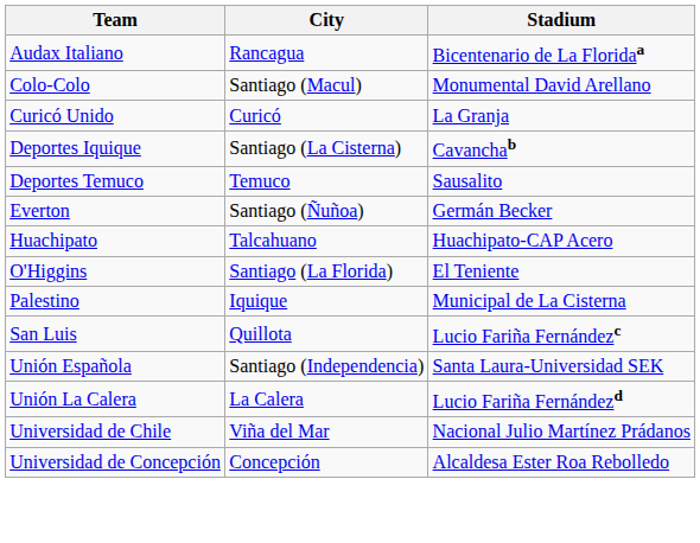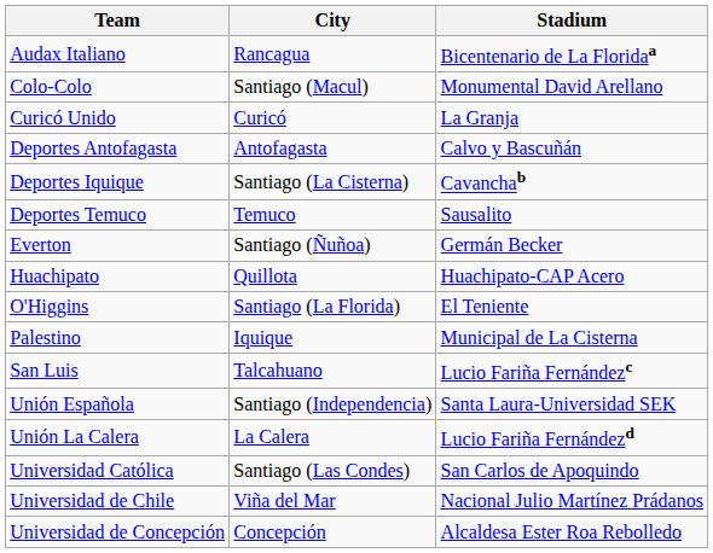 <table class="wikitable sortable">
 <tr>
 <th>Team</th>
 <th>City</th>
 <th>Stadium</th>
 </tr>
 <tr>
 <td><a href='#'>Audax Italiano</a></td>
 <td><a href='#'>Rancagua</a></td>
 <td><a href='#'>Bicentenario de La Florida</a><sup><strong>a</strong></sup></td>
 </tr>
 <tr>
 <td><a href='#'>Colo-Colo</a></td>
 <td>Santiago (<a href='#'>Macul</a>)</td>
 <td><a href='#'>Monumental David Arellano</a></td>
 </tr>
 <tr>
 <td><a href='#'>Curicó Unido</a></td>
 <td><a href='#'>Curicó</a></td>
 <td><a href='#'>La Granja</a></td>
 </tr>
 <tr>
+<td><a href='#'>Deportes Antofagasta</a></td>
+<td><a href='#'>Antofagasta</a></td>
+<td><a href='#'>Calvo y Bascuñán</a></td>
+</tr>
+<tr>
 <td><a href='#'>Deportes Iquique</a></td>
 <td>Santiago (<a href='#'>La Cisterna</a>)</td>
 <td><a href='#'>Cavancha</a><sup><strong>b</strong></sup></td>
 </tr>
 <tr>
 <td><a href='#'>Deportes Temuco</a></td>
 <td><a href='#'>Temuco</a></td>
 <td><a href='#'>Sausalito</a></td>
 </tr>
 <tr>
 <td><a href='#'>Everton</a></td>
 <td>Santiago  (<a href='#'>Ñuñoa</a>)</td>
 <td><a href='#'>Germán Becker</a></td>
 </tr>
 <tr>
 <td><a href='#'>Huachipato</a></td>
-<td><a href='#'>Talcahuano</a></td>
+<td><a href='#'>Quillota</a></td>
 <td><a href='#'>Huachipato-CAP Acero</a></td>
 </tr>
 <tr>
 <td><a href='#'>O'Higgins</a></td>
 <td><a href='#'>Santiago</a> (<a href='#'>La Florida</a>)</td>
 <td><a href='#'>El Teniente</a></td>
 </tr>
 <tr>
 <td><a href='#'>Palestino</a></td>
 <td><a href='#'>Iquique</a></td>
 <td><a href='#'>Municipal de La Cisterna</a></td>
 </tr>
 <tr>
 <td><a href='#'>San Luis</a></td>
-<td><a href='#'>Quillota</a></td>
+<td><a href='#'>Talcahuano</a></td>
 <td><a href='#'>Lucio Fariña Fernández</a><sup><strong>c</strong></sup></td>
 </tr>
 <tr>
 <td><a href='#'>Unión Española</a></td>
 <td>Santiago  (<a href='#'>Independencia</a>)</td>
 <td><a href='#'>Santa Laura-Universidad SEK</a></td>
 </tr>
 <tr>
 <td><a href='#'>Unión La Calera</a></td>
 <td><a href='#'>La Calera</a></td>
 <td><a href='#'>Lucio Fariña Fernández</a><sup><strong>d</strong></sup></td>
 </tr>
 <tr>
+<td><a href='#'>Universidad Católica</a></td>
+<td>Santiago  (<a href='#'>Las Condes</a>)</td>
+<td><a href='#'>San Carlos de Apoquindo</a></td>
+</tr>
+<tr>
 <td><a href='#'>Universidad de Chile</a></td>
 <td><a href='#'>Viña del Mar</a></td>
 <td><a href='#'>Nacional Julio Martínez Prádanos</a></td>
 </tr>
 <tr>
 <td><a href='#'>Universidad de Concepción</a></td>
 <td><a href='#'>Concepción</a></td>
 <td><a href='#'>Alcaldesa Ester Roa Rebolledo</a></td>
 </tr>
 </table>
